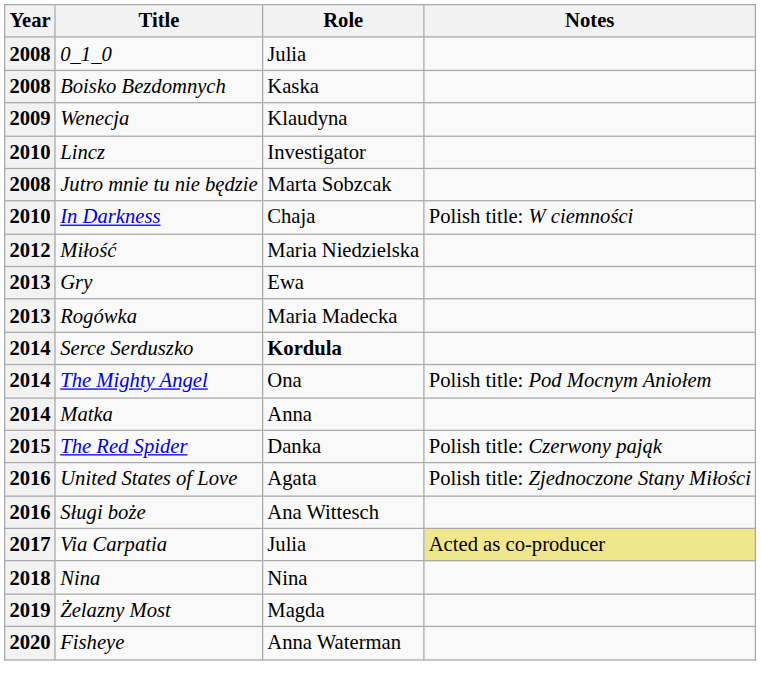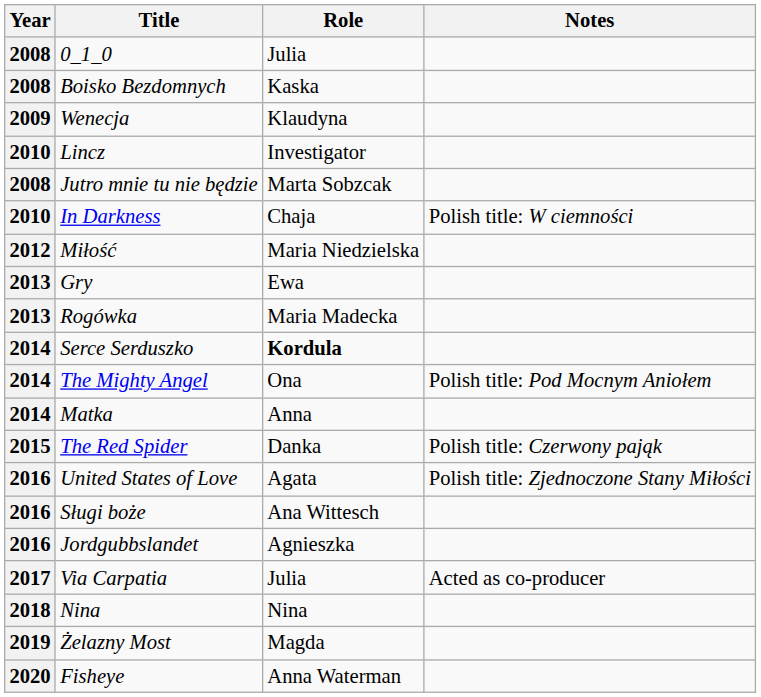 <table class="wikitable plainrowheaders sortable">
 <tr>
 <th scope="col">Year</th>
 <th scope="col">Title</th>
 <th scope="col">Role</th>
 <th scope="col" class="unsortable">Notes</th>
 </tr>
 <tr>
 <th scope="row">2008</th>
 <td><em>0_1_0</em></td>
 <td>Julia</td>
 <td></td>
 </tr>
 <tr>
 <th scope="row">2008</th>
 <td><em>Boisko Bezdomnych</em></td>
 <td>Kaska</td>
 <td></td>
 </tr>
 <tr>
 <th scope="row">2009</th>
 <td><em>Wenecja</em></td>
 <td>Klaudyna</td>
 <td></td>
 </tr>
 <tr>
 <th scope="row">2010</th>
 <td><em>Lincz</em></td>
 <td>Investigator</td>
 <td></td>
 </tr>
 <tr>
 <th scope="row">2008</th>
 <td><em>Jutro mnie tu nie będzie</em></td>
 <td>Marta Sobzcak</td>
 <td></td>
 </tr>
 <tr>
 <th scope="row">2010</th>
 <td><em><a href='#'>In Darkness</a></em></td>
 <td>Chaja</td>
 <td>Polish title: <em>W ciemności</em></td>
 </tr>
 <tr>
 <th scope="row">2012</th>
 <td><em>Miłość</em></td>
 <td>Maria Niedzielska</td>
 <td></td>
 </tr>
 <tr>
 <th scope="row">2013</th>
 <td><em>Gry</em></td>
 <td>Ewa</td>
 <td></td>
 </tr>
 <tr>
 <th scope="row">2013</th>
 <td><em>Rogówka</em></td>
 <td>Maria Madecka</td>
 <td></td>
 </tr>
 <tr>
 <th scope="row">2014</th>
 <td><em>Serce Serduszko</em></td>
 <td><strong>Kordula</strong></td>
 <td></td>
 </tr>
 <tr>
 <th scope="row">2014</th>
 <td><em><a href='#'>The Mighty Angel</a></em></td>
 <td>Ona</td>
 <td>Polish title: <em>Pod Mocnym Aniołem</em></td>
 </tr>
 <tr>
 <th scope="row">2014</th>
 <td><em>Matka</em></td>
 <td>Anna</td>
 <td></td>
 </tr>
 <tr>
 <th scope="row">2015</th>
 <td><em><a href='#'>The Red Spider</a></em></td>
 <td>Danka</td>
 <td>Polish title: <em>Czerwony pająk</em></td>
 </tr>
 <tr>
 <th scope="row">2016</th>
 <td><em>United States of Love</em></td>
 <td>Agata</td>
 <td>Polish title: <em>Zjednoczone Stany Miłości</em></td>
 </tr>
 <tr>
 <th scope="row">2016</th>
 <td><em>Sługi boże</em></td>
 <td>Ana Wittesch</td>
 <td></td>
 </tr>
 <tr>
+<th scope="row">2016</th>
+<td><em>Jordgubbslandet</em></td>
+<td>Agnieszka</td>
+<td></td>
+</tr>
+<tr>
 <th scope="row">2017</th>
 <td><em>Via Carpatia</em></td>
 <td>Julia</td>
-<td style="background: khaki;">Acted as co-producer</td>
+<td>Acted as co-producer</td>
 </tr>
 <tr>
 <th scope="row">2018</th>
 <td><em>Nina</em></td>
 <td>Nina</td>
 <td></td>
 </tr>
 <tr>
 <th scope="row">2019</th>
 <td><em>Żelazny Most</em></td>
 <td>Magda</td>
 <td></td>
 </tr>
 <tr>
 <th scope="row">2020</th>
 <td><em>Fisheye</em></td>
 <td>Anna Waterman</td>
 <td></td>
 </tr>
 </table>
